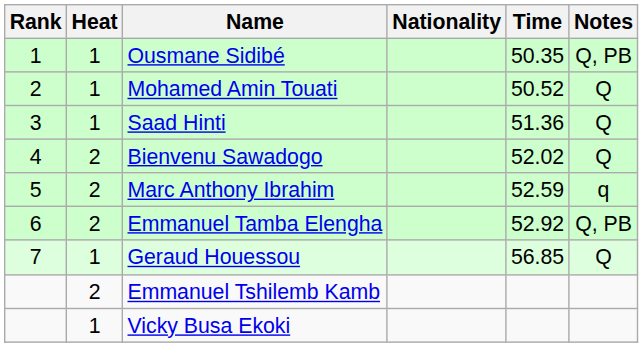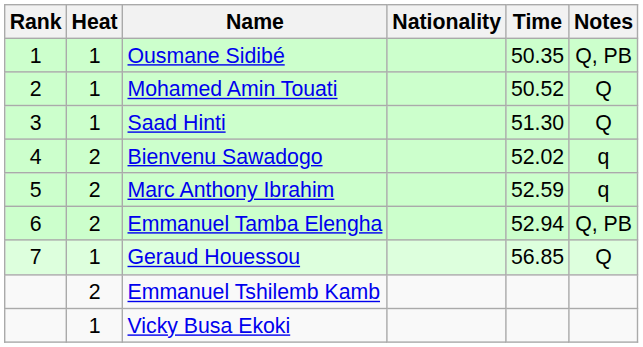 <table class="wikitable sortable" style="text-align:center; font-size:95%">
 <tr>
 <th>Rank</th>
 <th>Heat</th>
 <th>Name</th>
 <th>Nationality</th>
 <th>Time</th>
 <th>Notes</th>
 </tr>
 <tr bgcolor=ccffcc>
 <td>1</td>
 <td>1</td>
 <td align=left><a href='#'>Ousmane Sidibé</a></td>
 <td align=left></td>
 <td>50.35</td>
 <td>Q, PB</td>
 </tr>
 <tr bgcolor=ccffcc>
 <td>2</td>
 <td>1</td>
 <td align=left><a href='#'>Mohamed Amin Touati</a></td>
 <td align=left></td>
 <td>50.52</td>
 <td>Q</td>
 </tr>
 <tr bgcolor=ccffcc>
 <td>3</td>
 <td>1</td>
 <td align=left><a href='#'>Saad Hinti</a></td>
 <td align=left></td>
-<td>51.36</td>
+<td>51.30</td>
 <td>Q</td>
 </tr>
 <tr bgcolor=ccffcc>
 <td>4</td>
 <td>2</td>
 <td align=left><a href='#'>Bienvenu Sawadogo</a></td>
 <td align=left></td>
 <td>52.02</td>
-<td>Q</td>
+<td>q</td>
 </tr>
 <tr bgcolor=ccffcc>
 <td>5</td>
 <td>2</td>
 <td align=left><a href='#'>Marc Anthony Ibrahim</a></td>
 <td align=left></td>
 <td>52.59</td>
 <td>q</td>
 </tr>
 <tr bgcolor=ccffcc>
 <td>6</td>
 <td>2</td>
 <td align=left><a href='#'>Emmanuel Tamba Elengha</a></td>
 <td align=left></td>
-<td>52.92</td>
+<td>52.94</td>
 <td>Q, PB</td>
 </tr>
 <tr bgcolor=ddffdd>
 <td>7</td>
 <td>1</td>
 <td align=left><a href='#'>Geraud Houessou</a></td>
 <td align=left></td>
 <td>56.85</td>
 <td>Q</td>
 </tr>
 <tr>
 <td></td>
 <td>2</td>
 <td align=left><a href='#'>Emmanuel Tshilemb Kamb</a></td>
 <td align=left></td>
 <td></td>
 <td></td>
 </tr>
 <tr>
 <td></td>
 <td>1</td>
 <td align=left><a href='#'>Vicky Busa Ekoki</a></td>
 <td align=left></td>
 <td></td>
 <td></td>
 </tr>
 </table>
